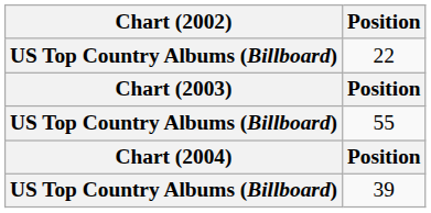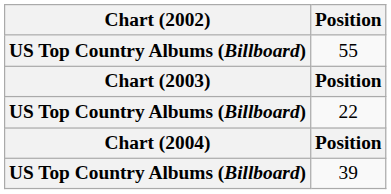 <table class="wikitable plainrowheaders" style="text-align:center">
 <tr>
 <th scope="col">Chart (2002)</th>
 <th scope="col">Position</th>
 </tr>
 <tr>
 <th scope="row">US Top Country Albums (<em>Billboard</em>)</th>
-<td>22</td>
+<td>55</td>
 </tr>
 <tr>
 <th scope="col">Chart (2003)</th>
 <th scope="col">Position</th>
 </tr>
 <tr>
 <th scope="row">US Top Country Albums (<em>Billboard</em>)</th>
-<td>55</td>
+<td>22</td>
 </tr>
 <tr>
 <th scope="col">Chart (2004)</th>
 <th scope="col">Position</th>
 </tr>
 <tr>
 <th scope="row">US Top Country Albums (<em>Billboard</em>)</th>
 <td>39</td>
 </tr>
 </table>
